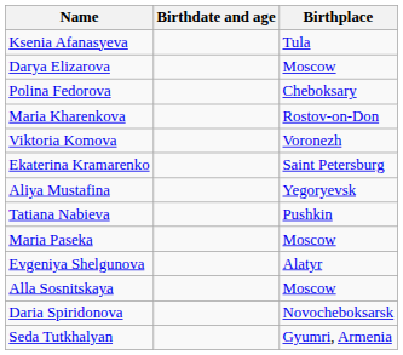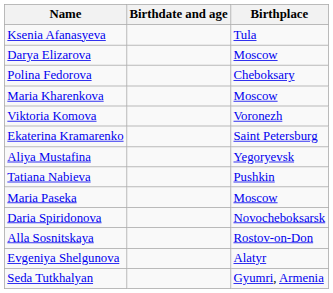 <table class="wikitable">
 <tr>
 <th>Name</th>
 <th>Birthdate and age</th>
 <th>Birthplace</th>
 </tr>
 <tr>
 <td><a href='#'>Ksenia Afanasyeva</a></td>
 <td></td>
 <td><a href='#'>Tula</a></td>
 </tr>
 <tr>
 <td><a href='#'>Darya Elizarova</a></td>
 <td></td>
 <td><a href='#'>Moscow</a></td>
 </tr>
 <tr>
 <td><a href='#'>Polina Fedorova</a></td>
 <td></td>
 <td><a href='#'>Cheboksary</a></td>
 </tr>
 <tr>
 <td><a href='#'>Maria Kharenkova</a></td>
 <td></td>
-<td><a href='#'>Rostov-on-Don</a></td>
+<td><a href='#'>Moscow</a></td>
 </tr>
 <tr>
 <td><a href='#'>Viktoria Komova</a></td>
 <td></td>
 <td><a href='#'>Voronezh</a></td>
 </tr>
 <tr>
 <td><a href='#'>Ekaterina Kramarenko</a></td>
 <td></td>
 <td><a href='#'>Saint Petersburg</a></td>
 </tr>
 <tr>
 <td><a href='#'>Aliya Mustafina</a></td>
 <td></td>
 <td><a href='#'>Yegoryevsk</a></td>
 </tr>
 <tr>
 <td><a href='#'>Tatiana Nabieva</a></td>
 <td></td>
 <td><a href='#'>Pushkin</a></td>
 </tr>
 <tr>
 <td><a href='#'>Maria Paseka</a></td>
 <td></td>
 <td><a href='#'>Moscow</a></td>
 </tr>
 <tr>
-<td><a href='#'>Evgeniya Shelgunova</a></td>
+<td><a href='#'>Daria Spiridonova</a></td>
 <td></td>
-<td><a href='#'>Alatyr</a></td>
+<td><a href='#'>Novocheboksarsk</a></td>
 </tr>
 <tr>
 <td><a href='#'>Alla Sosnitskaya</a></td>
 <td></td>
-<td><a href='#'>Moscow</a></td>
+<td><a href='#'>Rostov-on-Don</a></td>
 </tr>
 <tr>
-<td><a href='#'>Daria Spiridonova</a></td>
+<td><a href='#'>Evgeniya Shelgunova</a></td>
 <td></td>
-<td><a href='#'>Novocheboksarsk</a></td>
+<td><a href='#'>Alatyr</a></td>
 </tr>
 <tr>
 <td><a href='#'>Seda Tutkhalyan</a></td>
 <td></td>
 <td><a href='#'>Gyumri</a>, <a href='#'>Armenia</a></td>
 </tr>
 </table>
